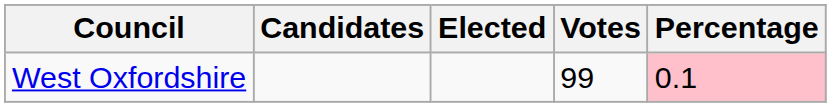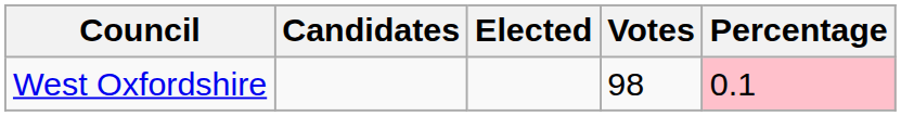 <table class="wikitable">
 <tr>
 <th>Council</th>
 <th>Candidates</th>
 <th>Elected</th>
 <th>Votes</th>
 <th>Percentage</th>
 </tr>
 <tr>
 <td><a href='#'>West Oxfordshire</a></td>
 <td></td>
 <td></td>
-<td>99</td>
+<td>98</td>
 <td style="background: pink;">0.1</td>
 </tr>
 </table>
